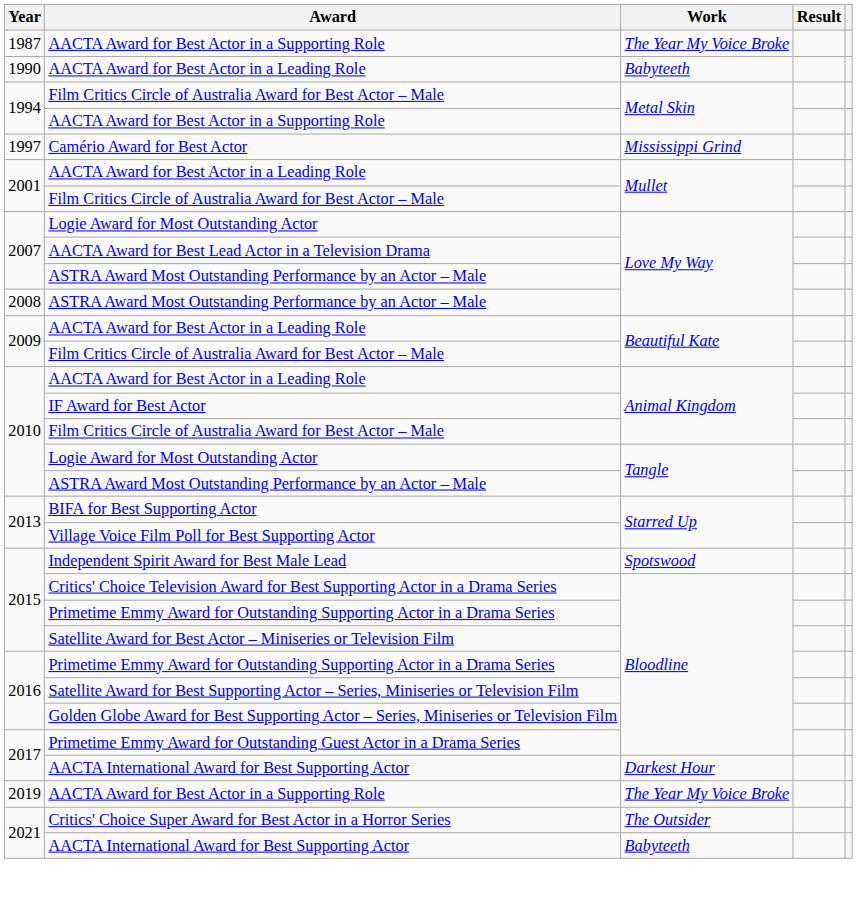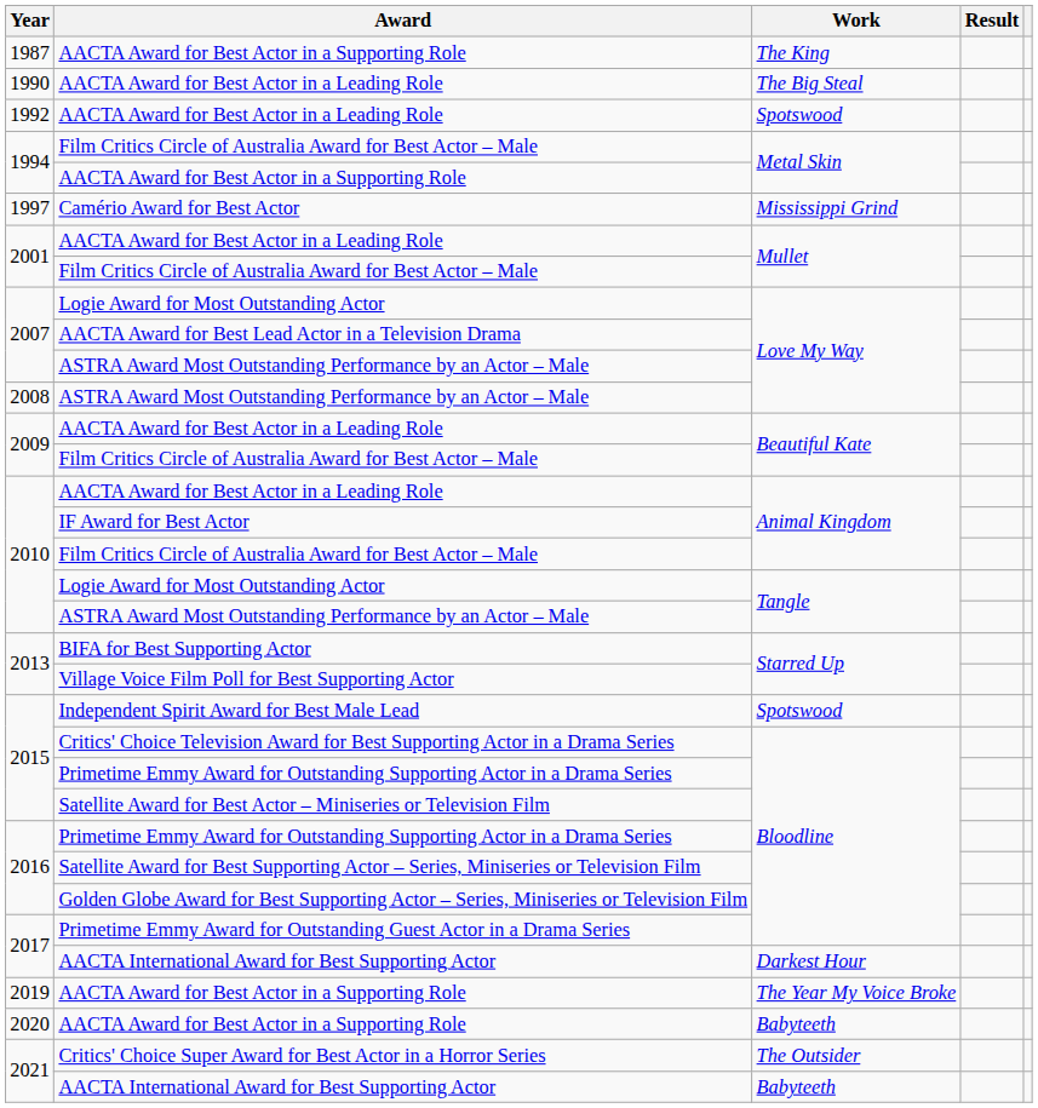 <table class="wikitable plainrowheaders sortable" style="margin-right: 0;">
 <tr>
 <th scope="col">Year</th>
 <th scope="col">Award</th>
 <th scope="col">Work</th>
 <th scope="col">Result</th>
 <th scope="col" class="unsortable"></th>
 </tr>
 <tr>
 <td>1987</td>
 <td><a href='#'>AACTA Award for Best Actor in a Supporting Role</a></td>
-<td><em><a href='#'>The Year My Voice Broke</a></em></td>
+<td><em><a href='#'>The King</a></em></td>
 <td></td>
 <td></td>
 </tr>
 <tr>
 <td>1990</td>
 <td><a href='#'>AACTA Award for Best Actor in a Leading Role</a></td>
-<td><em><a href='#'>Babyteeth</a></em></td>
+<td><em><a href='#'>The Big Steal</a></em></td>
+<td></td>
+<td></td>
+</tr>
+<tr>
+<td>1992</td>
+<td><a href='#'>AACTA Award for Best Actor in a Leading Role</a></td>
+<td><em><a href='#'>Spotswood</a></em></td>
 <td></td>
 <td></td>
 </tr>
 <tr>
 <td rowspan="2">1994</td>
 <td><a href='#'>Film Critics Circle of Australia Award for Best Actor – Male</a></td>
 <td rowspan="2"><em><a href='#'>Metal Skin</a></em></td>
 <td></td>
 <td></td>
 </tr>
 <tr>
 <td><a href='#'>AACTA Award for Best Actor in a Supporting Role</a></td>
 <td></td>
 <td></td>
 </tr>
 <tr>
 <td>1997</td>
 <td><a href='#'>Camério Award for Best Actor</a></td>
 <td><em><a href='#'>Mississippi Grind</a></em></td>
 <td></td>
 <td></td>
 </tr>
 <tr>
 <td rowspan="2">2001</td>
 <td><a href='#'>AACTA Award for Best Actor in a Leading Role</a></td>
 <td rowspan="2"><em><a href='#'>Mullet</a></em></td>
 <td></td>
 <td></td>
 </tr>
 <tr>
 <td><a href='#'>Film Critics Circle of Australia Award for Best Actor – Male</a></td>
 <td></td>
 <td></td>
 </tr>
 <tr>
 <td rowspan="3">2007</td>
 <td><a href='#'>Logie Award for Most Outstanding Actor</a></td>
 <td rowspan="4"><em><a href='#'>Love My Way</a></em></td>
 <td></td>
 <td></td>
 </tr>
 <tr>
 <td><a href='#'>AACTA Award for Best Lead Actor in a Television Drama</a></td>
 <td></td>
 <td></td>
 </tr>
 <tr>
 <td><a href='#'>ASTRA Award Most Outstanding Performance by an Actor – Male</a></td>
 <td></td>
 <td></td>
 </tr>
 <tr>
 <td>2008</td>
 <td><a href='#'>ASTRA Award Most Outstanding Performance by an Actor – Male</a></td>
 <td></td>
 <td></td>
 </tr>
 <tr>
 <td rowspan="2">2009</td>
 <td><a href='#'>AACTA Award for Best Actor in a Leading Role</a></td>
 <td rowspan="2"><em><a href='#'>Beautiful Kate</a></em></td>
 <td></td>
 <td></td>
 </tr>
 <tr>
 <td><a href='#'>Film Critics Circle of Australia Award for Best Actor – Male</a></td>
 <td></td>
 <td></td>
 </tr>
 <tr>
 <td rowspan="5">2010</td>
 <td><a href='#'>AACTA Award for Best Actor in a Leading Role</a></td>
 <td rowspan="3"><em><a href='#'>Animal Kingdom</a></em></td>
 <td></td>
 <td></td>
 </tr>
 <tr>
 <td><a href='#'>IF Award for Best Actor</a></td>
 <td></td>
 <td></td>
 </tr>
 <tr>
 <td><a href='#'>Film Critics Circle of Australia Award for Best Actor – Male</a></td>
 <td></td>
 <td></td>
 </tr>
 <tr>
 <td><a href='#'>Logie Award for Most Outstanding Actor</a></td>
 <td rowspan="2"><em><a href='#'>Tangle</a></em></td>
 <td></td>
 <td></td>
 </tr>
 <tr>
 <td><a href='#'>ASTRA Award Most Outstanding Performance by an Actor – Male</a></td>
 <td></td>
 <td></td>
 </tr>
 <tr>
 <td rowspan="2">2013</td>
 <td><a href='#'>BIFA for Best Supporting Actor</a></td>
 <td rowspan="2"><em><a href='#'>Starred Up</a></em></td>
 <td></td>
 <td></td>
 </tr>
 <tr>
 <td><a href='#'>Village Voice Film Poll for Best Supporting Actor</a></td>
 <td></td>
 <td></td>
 </tr>
 <tr>
 <td rowspan="4">2015</td>
 <td><a href='#'>Independent Spirit Award for Best Male Lead</a></td>
 <td><em><a href='#'>Spotswood</a></em></td>
 <td></td>
 <td></td>
 </tr>
 <tr>
 <td><a href='#'>Critics' Choice Television Award for Best Supporting Actor in a Drama Series</a></td>
 <td rowspan="7"><em><a href='#'>Bloodline</a></em></td>
 <td></td>
 <td></td>
 </tr>
 <tr>
 <td><a href='#'>Primetime Emmy Award for Outstanding Supporting Actor in a Drama Series</a></td>
 <td></td>
 <td></td>
 </tr>
 <tr>
 <td><a href='#'>Satellite Award for Best Actor – Miniseries or Television Film</a></td>
 <td></td>
 <td></td>
 </tr>
 <tr>
 <td rowspan="3">2016</td>
 <td><a href='#'>Primetime Emmy Award for Outstanding Supporting Actor in a Drama Series</a></td>
 <td></td>
 <td></td>
 </tr>
 <tr>
 <td><a href='#'>Satellite Award for Best Supporting Actor – Series, Miniseries or Television Film</a></td>
 <td></td>
 <td></td>
 </tr>
 <tr>
 <td><a href='#'>Golden Globe Award for Best Supporting Actor – Series, Miniseries or Television Film</a></td>
 <td></td>
 <td></td>
 </tr>
 <tr>
 <td rowspan="2">2017</td>
 <td><a href='#'>Primetime Emmy Award for Outstanding Guest Actor in a Drama Series</a></td>
 <td></td>
 <td></td>
 </tr>
 <tr>
 <td><a href='#'>AACTA International Award for Best Supporting Actor</a></td>
 <td><em><a href='#'>Darkest Hour</a></em></td>
 <td></td>
 <td></td>
 </tr>
 <tr>
 <td>2019</td>
 <td><a href='#'>AACTA Award for Best Actor in a Supporting Role</a></td>
 <td><em><a href='#'>The Year My Voice Broke</a></em></td>
 <td></td>
 <td></td>
 </tr>
 <tr>
+<td>2020</td>
+<td><a href='#'>AACTA Award for Best Actor in a Supporting Role</a></td>
+<td><em><a href='#'>Babyteeth</a></em></td>
+<td></td>
+<td></td>
+</tr>
+<tr>
 <td rowspan="2">2021</td>
 <td><a href='#'>Critics' Choice Super Award for Best Actor in a Horror Series</a></td>
 <td><em><a href='#'>The Outsider</a></em></td>
 <td></td>
 <td></td>
 </tr>
 <tr>
 <td><a href='#'>AACTA International Award for Best Supporting Actor</a></td>
 <td><em><a href='#'>Babyteeth</a></em></td>
 <td></td>
 <td></td>
 </tr>
 </table>
